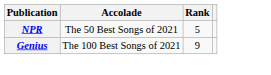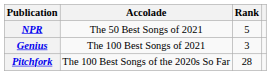 <table class="wikitable sortable plainrowheaders" style="text-align:center;">
 <tr>
 <th>Publication</th>
 <th class="unsortable">Accolade</th>
 <th>Rank</th>
 <th class="unsortable"></th>
 </tr>
 <tr>
 <th scope="row"><em><a href='#'>NPR</a></em></th>
 <td>The 50 Best Songs of 2021</td>
 <td>5</td>
 <td></td>
 </tr>
 <tr>
 <th scope="row"><em><a href='#'>Genius</a></em></th>
 <td>The 100 Best Songs of 2021</td>
-<td>9</td>
+<td>3</td>
+<td></td>
+</tr>
+<tr>
+<th scope="row"><em><a href='#'>Pitchfork</a></em></th>
+<td>The 100 Best Songs of the 2020s So Far</td>
+<td>28</td>
 <td></td>
 </tr>
 </table>
